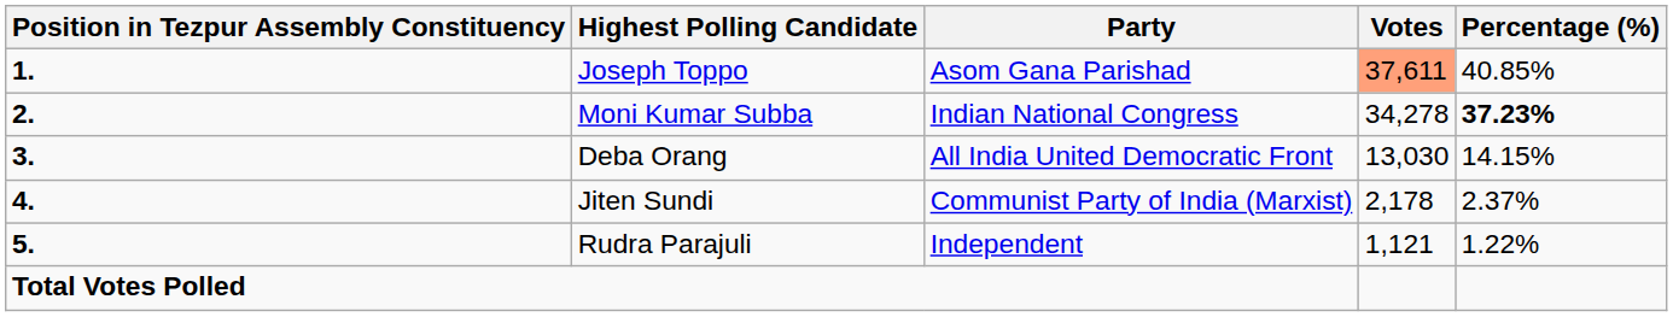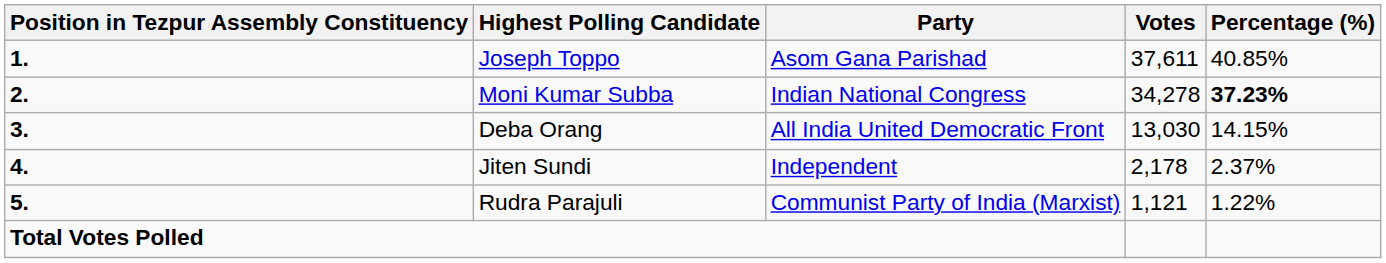 <table class="wikitable sortable">
 <tr>
 <th>Position in Tezpur Assembly Constituency</th>
 <th>Highest Polling Candidate</th>
 <th>Party</th>
 <th>Votes</th>
 <th>Percentage (%)</th>
 </tr>
 <tr>
 <td><strong>1.</strong></td>
 <td><a href='#'>Joseph Toppo</a></td>
 <td><a href='#'>Asom Gana Parishad</a></td>
-<td style="background: lightsalmon;">37,611</td>
+<td>37,611</td>
 <td>40.85%</td>
 </tr>
 <tr>
 <td><strong>2.</strong></td>
 <td><a href='#'>Moni Kumar Subba</a></td>
 <td><a href='#'>Indian National Congress</a></td>
 <td>34,278</td>
 <td><strong>37.23%</strong></td>
 </tr>
 <tr>
 <td><strong>3.</strong></td>
 <td>Deba Orang</td>
 <td><a href='#'>All India United Democratic Front</a></td>
 <td>13,030</td>
 <td>14.15%</td>
 </tr>
 <tr>
 <td><strong>4.</strong></td>
 <td>Jiten Sundi</td>
-<td><a href='#'>Communist Party of India (Marxist)</a></td>
+<td><a href='#'>Independent</a></td>
 <td>2,178</td>
 <td>2.37%</td>
 </tr>
 <tr>
 <td><strong>5.</strong></td>
 <td>Rudra Parajuli</td>
-<td><a href='#'>Independent</a></td>
+<td><a href='#'>Communist Party of India (Marxist)</a></td>
 <td>1,121</td>
 <td>1.22%</td>
 </tr>
 <tr>
 <td colspan="3"><strong>Total Votes Polled</strong></td>
 <td></td>
 <td></td>
 </tr>
 </table>
